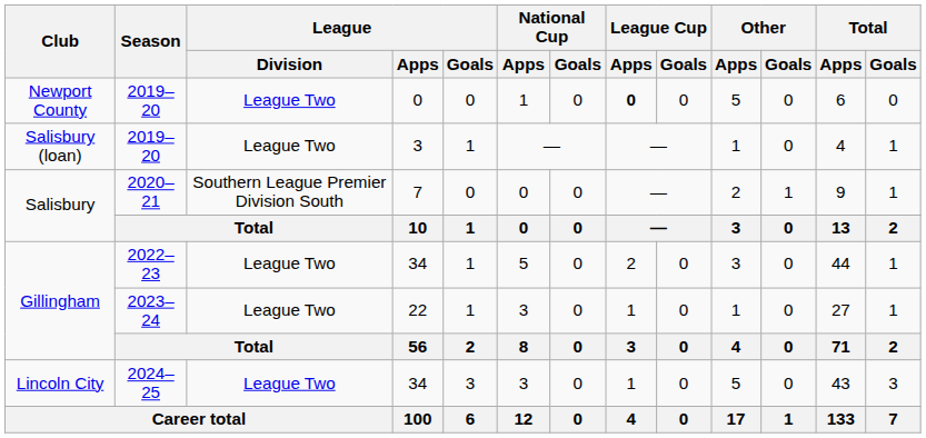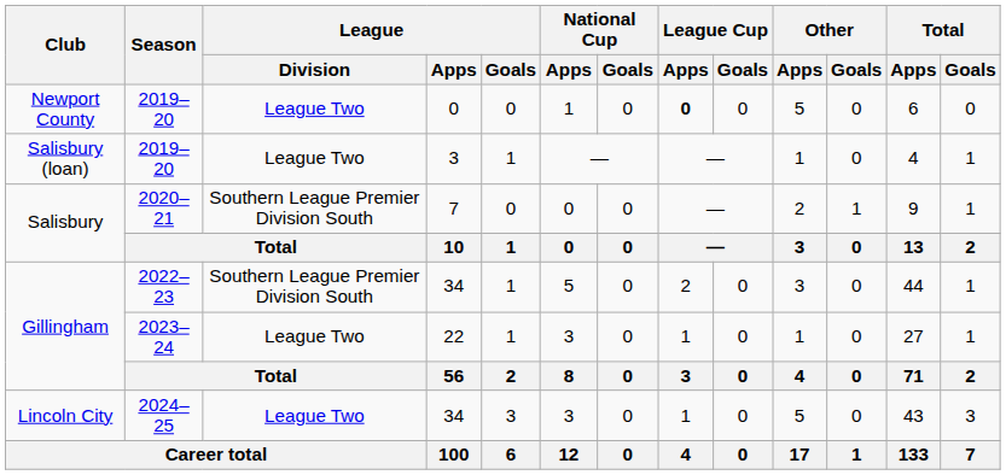 <table class="wikitable" style="text-align:center">
 <tr>
 <th rowspan="2">Club</th>
 <th rowspan="2">Season</th>
 <th colspan="3">League</th>
 <th colspan="2">National Cup</th>
 <th colspan="2">League Cup</th>
 <th colspan="2">Other</th>
 <th colspan="2">Total</th>
 </tr>
 <tr>
 <th>Division</th>
 <th>Apps</th>
 <th>Goals</th>
 <th>Apps</th>
 <th>Goals</th>
 <th>Apps</th>
 <th>Goals</th>
 <th>Apps</th>
 <th>Goals</th>
 <th>Apps</th>
 <th>Goals</th>
 </tr>
 <tr>
 <td><a href='#'>Newport County</a></td>
 <td><a href='#'>2019–20</a></td>
 <td><a href='#'>League Two</a></td>
 <td>0</td>
 <td>0</td>
 <td>1</td>
 <td>0</td>
 <td><strong>0</strong></td>
 <td>0</td>
 <td>5</td>
 <td>0</td>
 <td>6</td>
 <td>0</td>
 </tr>
 <tr>
 <td><a href='#'>Salisbury</a> (loan)</td>
 <td><a href='#'>2019–20</a></td>
 <td>League Two</td>
 <td>3</td>
 <td>1</td>
 <td colspan="2">―</td>
 <td colspan="2">―</td>
 <td>1</td>
 <td>0</td>
 <td>4</td>
 <td>1</td>
 </tr>
 <tr>
 <td rowspan="2">Salisbury</td>
 <td><a href='#'>2020–21</a></td>
 <td>Southern League Premier Division South</td>
 <td>7</td>
 <td>0</td>
 <td>0</td>
 <td>0</td>
 <td colspan="2">―</td>
 <td>2</td>
 <td>1</td>
 <td>9</td>
 <td>1</td>
 </tr>
 <tr>
 <th colspan="2">Total</th>
 <th>10</th>
 <th>1</th>
 <th>0</th>
 <th>0</th>
 <th colspan="2">―</th>
 <th>3</th>
 <th>0</th>
 <th>13</th>
 <th>2</th>
 </tr>
 <tr>
 <td rowspan="3"><a href='#'>Gillingham</a></td>
 <td><a href='#'>2022–23</a></td>
-<td>League Two</td>
+<td>Southern League Premier Division South</td>
 <td>34</td>
 <td>1</td>
 <td>5</td>
 <td>0</td>
 <td>2</td>
 <td>0</td>
 <td>3</td>
 <td>0</td>
 <td>44</td>
 <td>1</td>
 </tr>
 <tr>
 <td><a href='#'>2023–24</a></td>
 <td>League Two</td>
 <td>22</td>
 <td>1</td>
 <td>3</td>
 <td>0</td>
 <td>1</td>
 <td>0</td>
 <td>1</td>
 <td>0</td>
 <td>27</td>
 <td>1</td>
 </tr>
 <tr>
 <th colspan="2">Total</th>
 <th>56</th>
 <th>2</th>
 <th>8</th>
 <th>0</th>
 <th>3</th>
 <th>0</th>
 <th>4</th>
 <th>0</th>
 <th>71</th>
 <th>2</th>
 </tr>
 <tr>
 <td><a href='#'>Lincoln City</a></td>
 <td><a href='#'>2024–25</a></td>
 <td><a href='#'>League Two</a></td>
 <td>34</td>
 <td>3</td>
 <td>3</td>
 <td>0</td>
 <td>1</td>
 <td>0</td>
 <td>5</td>
 <td>0</td>
 <td>43</td>
 <td>3</td>
 </tr>
 <tr>
 <th colspan="3">Career total</th>
 <th>100</th>
 <th>6</th>
 <th>12</th>
 <th>0</th>
 <th>4</th>
 <th>0</th>
 <th>17</th>
 <th>1</th>
 <th>133</th>
 <th>7</th>
 </tr>
 </table>
